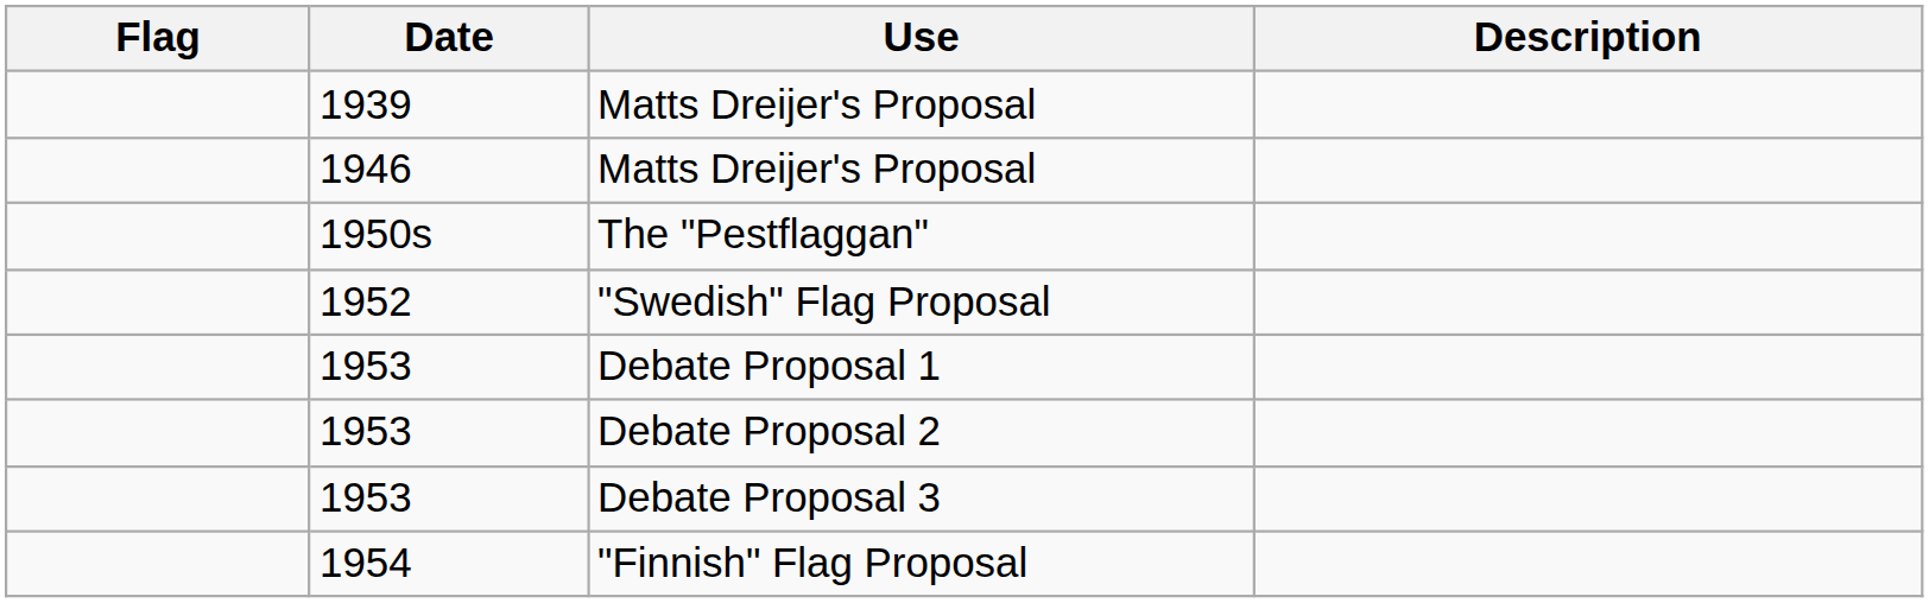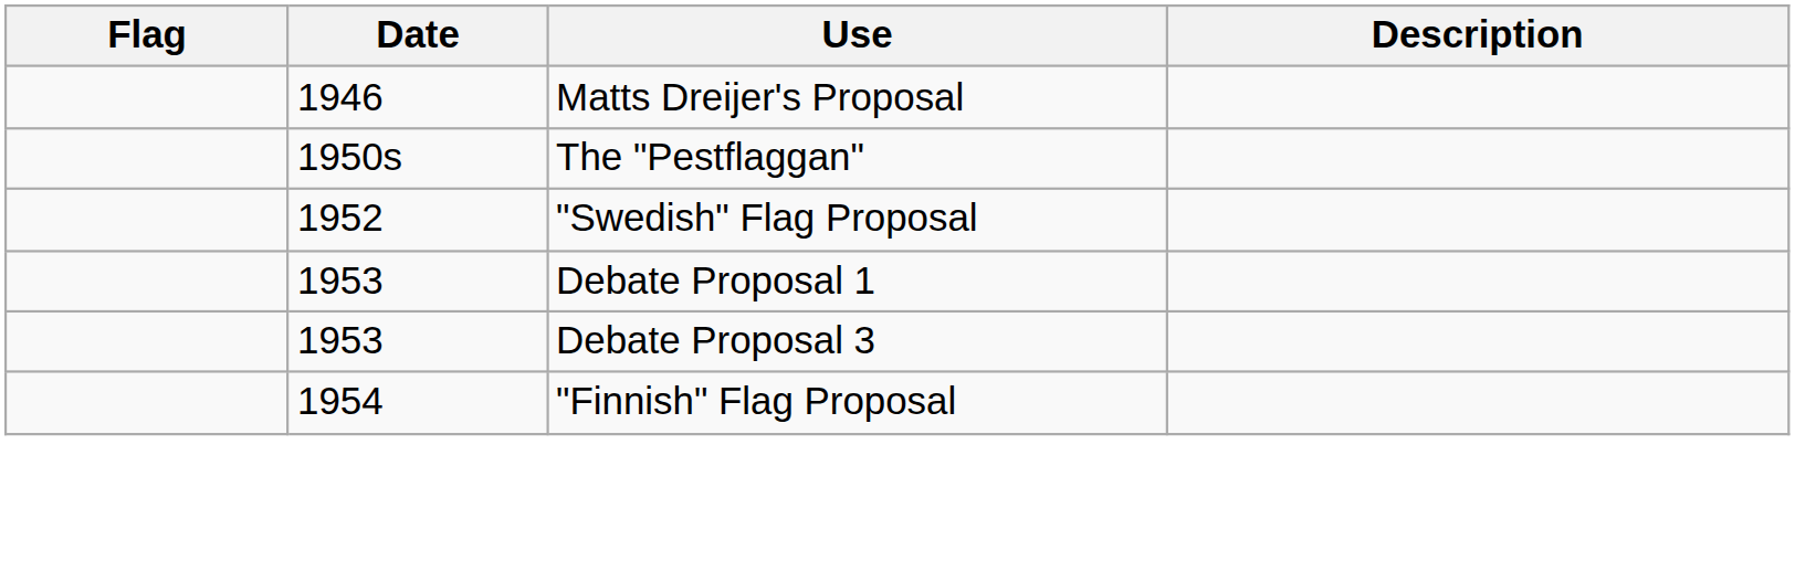 <table class="wikitable">
 <tr>
 <th style="width:110px;">Flag</th>
 <th style="width:100px;">Date</th>
 <th style="width:250px;">Use</th>
 <th style="width:250px;">Description</th>
-</tr>
-<tr>
-<td></td>
-<td>1939</td>
-<td>Matts Dreijer's Proposal</td>
-<td></td>
 </tr>
 <tr>
 <td></td>
 <td>1946</td>
 <td>Matts Dreijer's Proposal</td>
 <td></td>
 </tr>
 <tr>
 <td></td>
 <td>1950s</td>
 <td>The "Pestflaggan"</td>
 <td></td>
 </tr>
 <tr>
 <td></td>
 <td>1952</td>
 <td>"Swedish" Flag Proposal</td>
 <td></td>
 </tr>
 <tr>
 <td></td>
 <td>1953</td>
 <td>Debate Proposal 1</td>
 <td></td>
 </tr>
 <tr>
 <td></td>
 <td>1953</td>
-<td>Debate Proposal 2</td>
-<td></td>
-</tr>
-<tr>
-<td></td>
-<td>1953</td>
 <td>Debate Proposal 3</td>
 <td></td>
 </tr>
 <tr>
 <td></td>
 <td>1954</td>
 <td>"Finnish" Flag Proposal</td>
 <td></td>
 </tr>
 </table>
